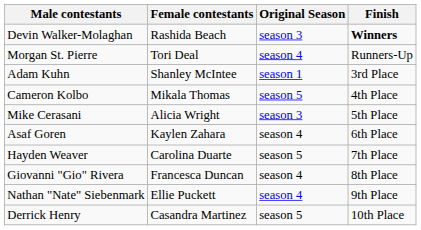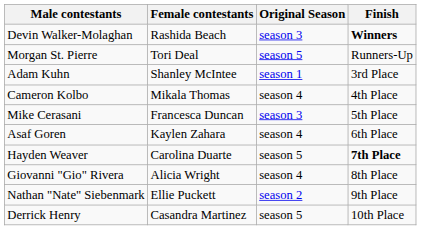 <table class="wikitable sortable">
 <tr>
 <th>Male contestants</th>
 <th>Female contestants</th>
 <th>Original Season</th>
 <th>Finish</th>
 </tr>
 <tr>
 <td nowrap>Devin Walker-Molaghan</td>
 <td>Rashida Beach</td>
 <td><a href='#'>season 3</a></td>
 <td><strong>Winners</strong></td>
 </tr>
 <tr>
 <td>Morgan St. Pierre</td>
 <td>Tori Deal</td>
-<td><a href='#'>season 4</a></td>
+<td><a href='#'>season 5</a></td>
 <td nowrap>Runners-Up</td>
 </tr>
 <tr>
 <td>Adam Kuhn</td>
 <td>Shanley McIntee</td>
 <td><a href='#'>season 1</a></td>
 <td>3rd Place</td>
 </tr>
 <tr>
 <td>Cameron Kolbo</td>
 <td>Mikala Thomas</td>
-<td><a href='#'>season 5</a></td>
+<td>season 4</td>
 <td>4th Place</td>
 </tr>
 <tr>
 <td>Mike Cerasani</td>
-<td>Alicia Wright</td>
+<td>Francesca Duncan</td>
 <td><a href='#'>season 3</a></td>
 <td>5th Place</td>
 </tr>
 <tr>
 <td>Asaf Goren</td>
 <td>Kaylen Zahara</td>
 <td>season 4</td>
 <td>6th Place</td>
 </tr>
 <tr>
 <td>Hayden Weaver</td>
 <td>Carolina Duarte</td>
 <td nowrap>season 5</td>
-<td>7th Place</td>
+<td><strong>7th Place</strong></td>
 </tr>
 <tr>
 <td>Giovanni "Gio" Rivera</td>
-<td>Francesca Duncan</td>
+<td>Alicia Wright</td>
 <td>season 4</td>
 <td>8th Place</td>
 </tr>
 <tr>
 <td nowrap>Nathan "Nate" Siebenmark</td>
 <td>Ellie Puckett</td>
-<td><a href='#'>season 4</a></td>
+<td><a href='#'>season 2</a></td>
 <td>9th Place</td>
 </tr>
 <tr>
 <td>Derrick Henry</td>
 <td nowrap>Casandra Martinez</td>
 <td>season 5</td>
 <td nowrap>10th Place</td>
 </tr>
 </table>
